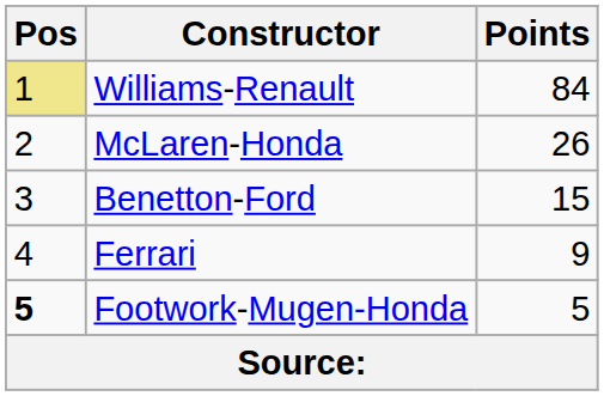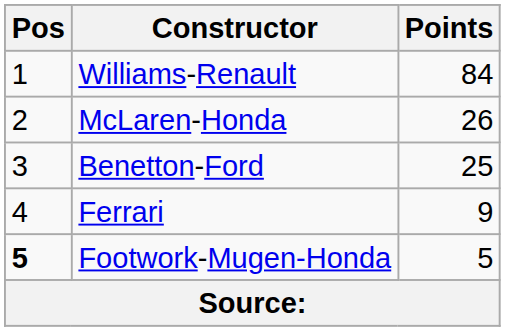 <table class="wikitable" style="font-size: 95%;">
 <tr>
 <th>Pos</th>
 <th>Constructor</th>
 <th>Points</th>
 </tr>
 <tr>
-<td style="background: khaki;">1</td>
+<td>1</td>
 <td> <a href='#'>Williams</a>-<a href='#'>Renault</a></td>
 <td align="right">84</td>
 </tr>
 <tr>
 <td>2</td>
 <td> <a href='#'>McLaren</a>-<a href='#'>Honda</a></td>
 <td align="right">26</td>
 </tr>
 <tr>
 <td>3</td>
 <td> <a href='#'>Benetton</a>-<a href='#'>Ford</a></td>
-<td align="right">15</td>
+<td align="right">25</td>
 </tr>
 <tr>
 <td>4</td>
 <td> <a href='#'>Ferrari</a></td>
 <td align="right">9</td>
 </tr>
 <tr>
 <td><strong>5</strong></td>
 <td> <a href='#'>Footwork</a>-<a href='#'>Mugen-Honda</a></td>
 <td align="right">5</td>
 </tr>
 <tr>
 <th colspan=4>Source:</th>
 </tr>
 </table>
